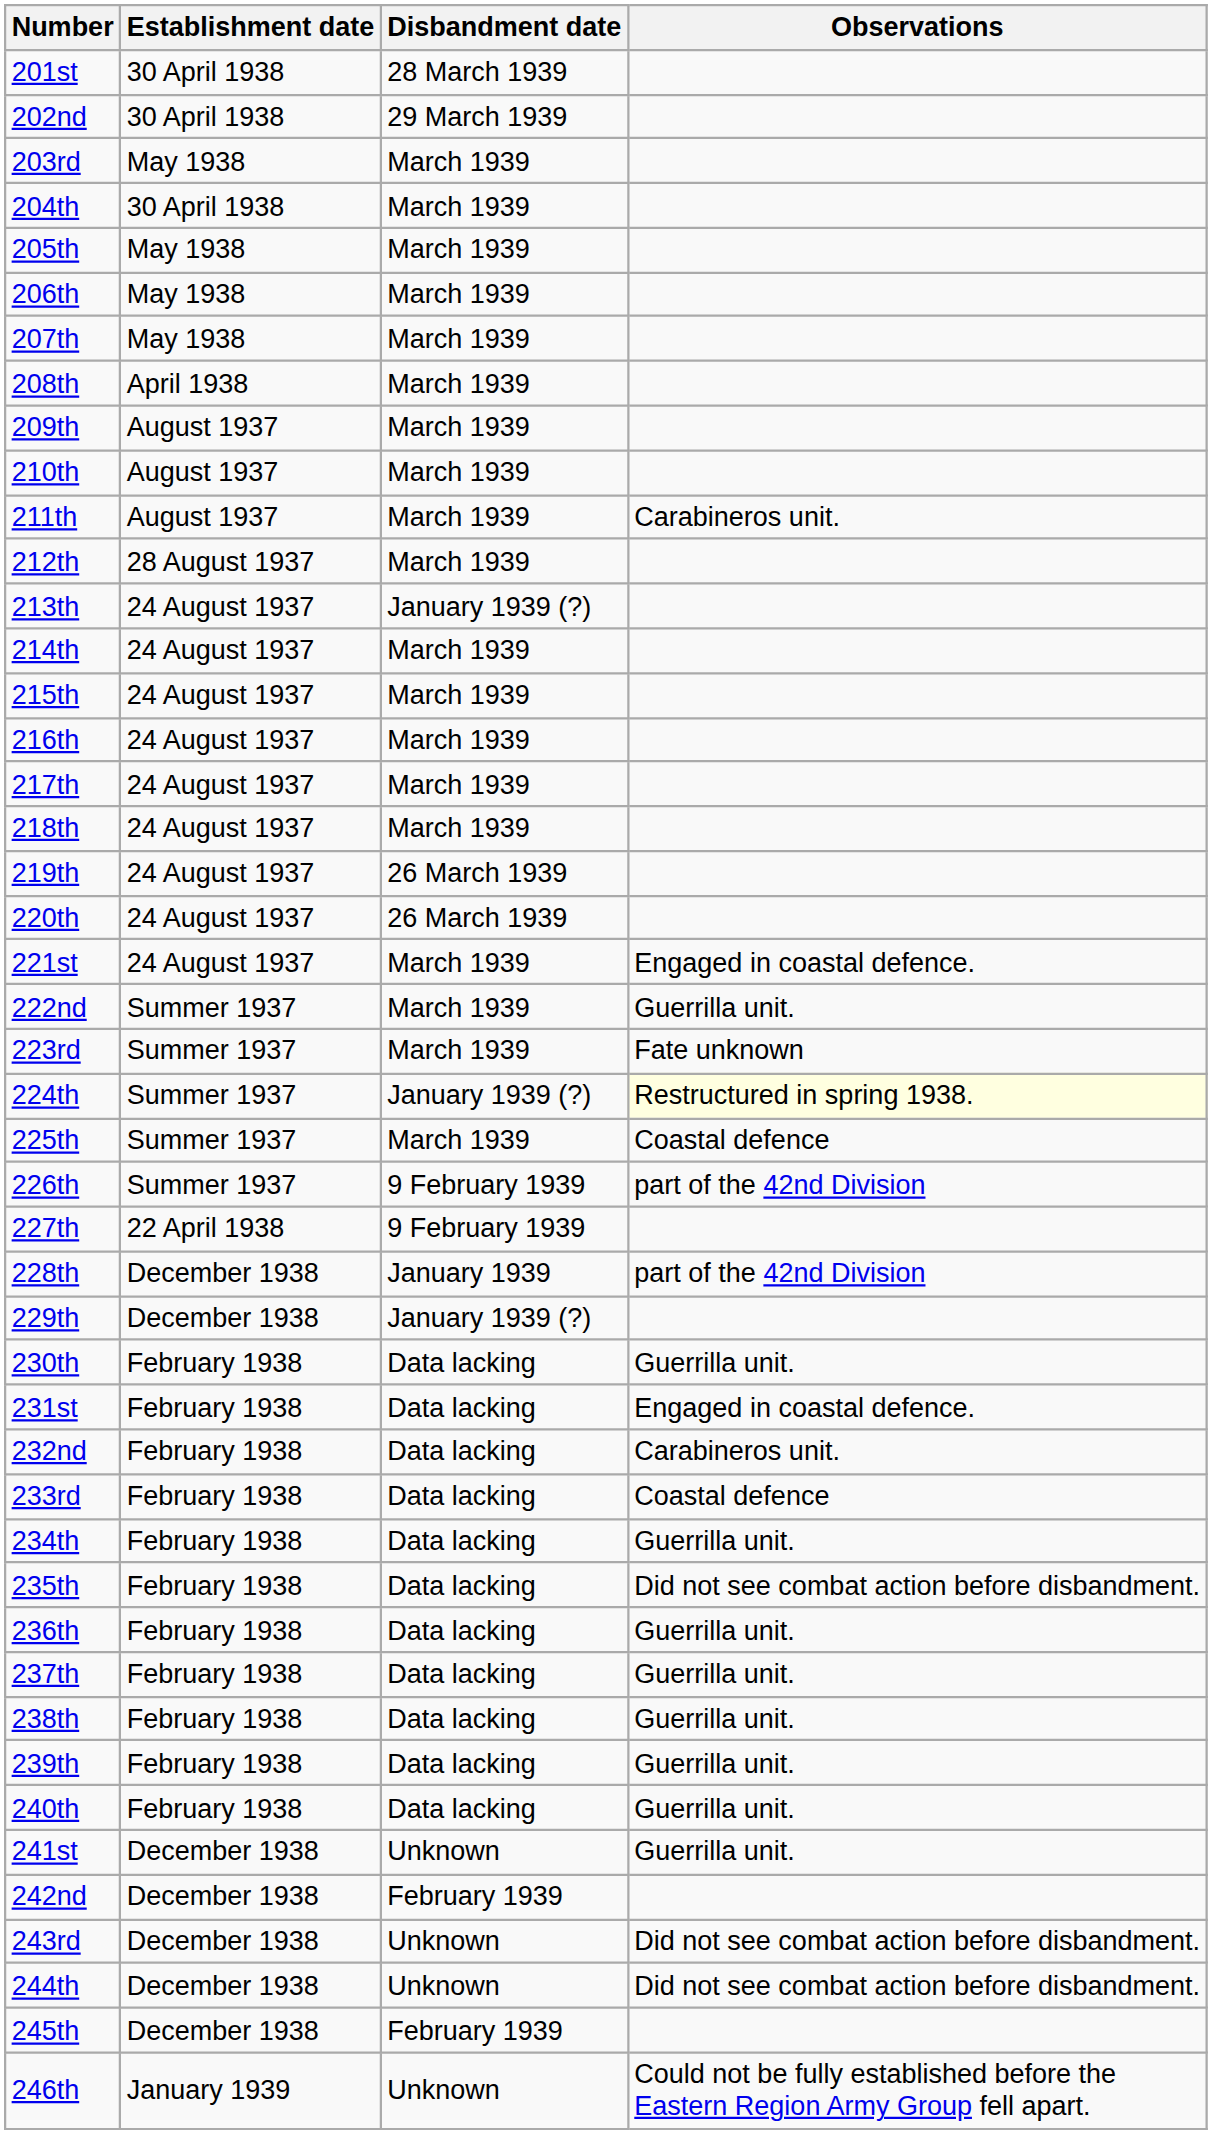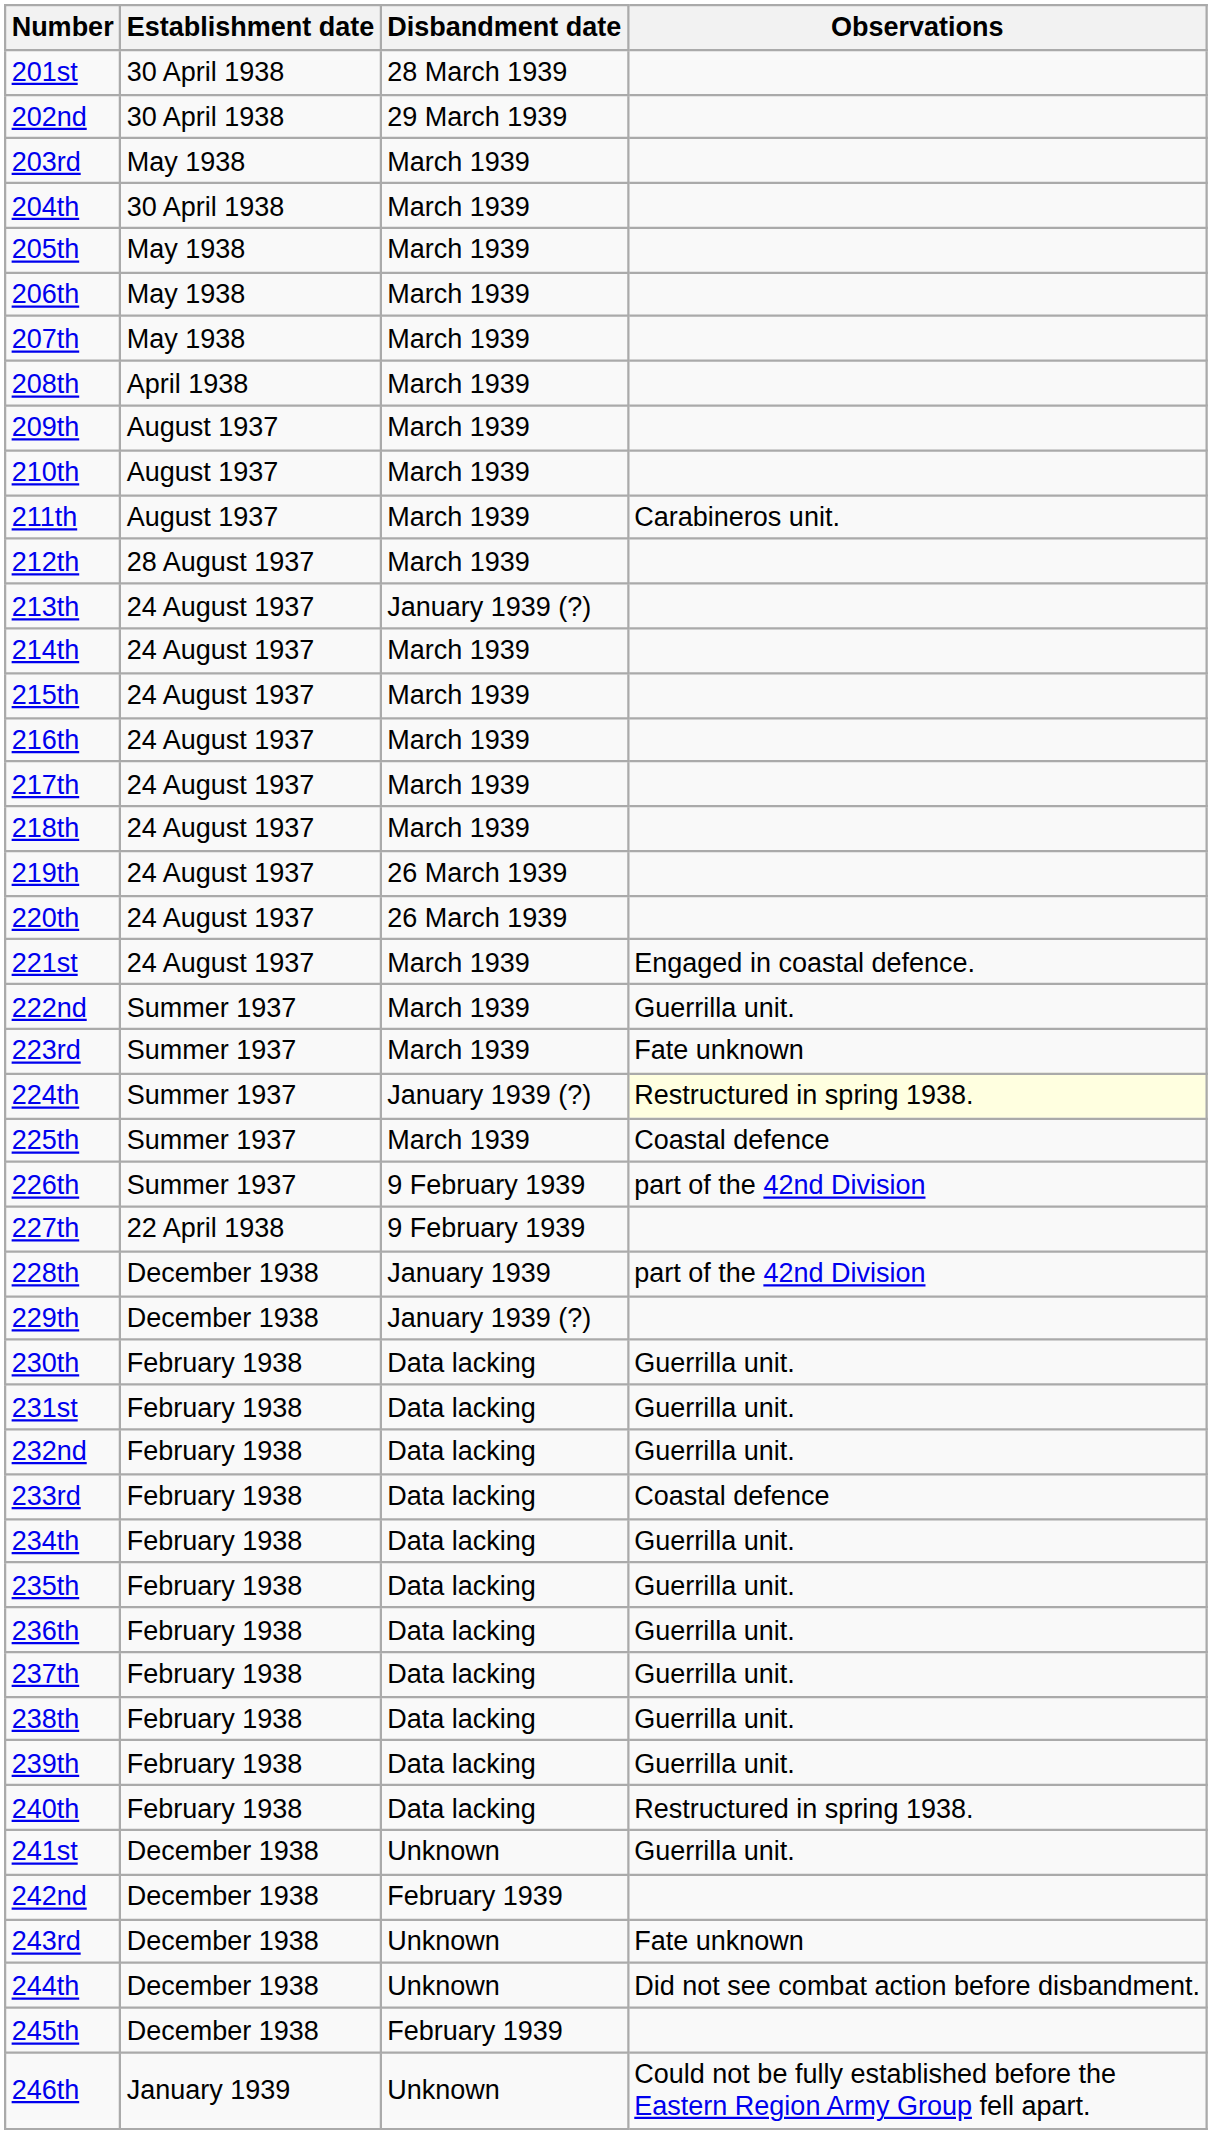 <table class=wikitable style="font-size: 9pt; text-align:left">
 <tr>
 <th>Number</th>
 <th>Establishment date</th>
 <th>Disbandment date</th>
 <th>Observations</th>
 </tr>
 <tr>
 <td><a href='#'>201st</a></td>
 <td>30 April 1938</td>
 <td>28 March 1939</td>
 <td></td>
 </tr>
 <tr>
 <td><a href='#'>202nd</a></td>
 <td>30 April 1938</td>
 <td>29 March 1939</td>
 <td></td>
 </tr>
 <tr>
 <td><a href='#'>203rd</a></td>
 <td>May 1938</td>
 <td>March 1939</td>
 <td></td>
 </tr>
 <tr>
 <td><a href='#'>204th</a></td>
 <td>30 April 1938</td>
 <td>March 1939</td>
 <td></td>
 </tr>
 <tr>
 <td><a href='#'>205th</a></td>
 <td>May 1938</td>
 <td>March 1939</td>
 <td></td>
 </tr>
 <tr>
 <td><a href='#'>206th</a></td>
 <td>May 1938</td>
 <td>March 1939</td>
 <td></td>
 </tr>
 <tr>
 <td><a href='#'>207th</a></td>
 <td>May 1938</td>
 <td>March 1939</td>
 <td></td>
 </tr>
 <tr>
 <td><a href='#'>208th</a></td>
 <td>April 1938</td>
 <td>March 1939</td>
 <td></td>
 </tr>
 <tr>
 <td><a href='#'>209th</a></td>
 <td>August 1937</td>
 <td>March 1939</td>
 <td></td>
 </tr>
 <tr>
 <td><a href='#'>210th</a></td>
 <td>August 1937</td>
 <td>March 1939</td>
 <td></td>
 </tr>
 <tr>
 <td><a href='#'>211th</a></td>
 <td>August 1937</td>
 <td>March 1939</td>
 <td>Carabineros unit.</td>
 </tr>
 <tr>
 <td><a href='#'>212th</a></td>
 <td>28 August 1937</td>
 <td>March 1939</td>
 <td></td>
 </tr>
 <tr>
 <td><a href='#'>213th</a></td>
 <td>24 August 1937</td>
 <td>January 1939 (?)</td>
 <td></td>
 </tr>
 <tr>
 <td><a href='#'>214th</a></td>
 <td>24 August 1937</td>
 <td>March 1939</td>
 <td></td>
 </tr>
 <tr>
 <td><a href='#'>215th</a></td>
 <td>24 August 1937</td>
 <td>March 1939</td>
 <td></td>
 </tr>
 <tr>
 <td><a href='#'>216th</a></td>
 <td>24 August 1937</td>
 <td>March 1939</td>
 <td></td>
 </tr>
 <tr>
 <td><a href='#'>217th</a></td>
 <td>24 August 1937</td>
 <td>March 1939</td>
 <td></td>
 </tr>
 <tr>
 <td><a href='#'>218th</a></td>
 <td>24 August 1937</td>
 <td>March 1939</td>
 <td></td>
 </tr>
 <tr>
 <td><a href='#'>219th</a></td>
 <td>24 August 1937</td>
 <td>26 March 1939</td>
 <td></td>
 </tr>
 <tr>
 <td><a href='#'>220th</a></td>
 <td>24 August 1937</td>
 <td>26 March 1939</td>
 <td></td>
 </tr>
 <tr>
 <td><a href='#'>221st</a></td>
 <td>24 August 1937</td>
 <td>March 1939</td>
 <td>Engaged in coastal defence.</td>
 </tr>
 <tr>
 <td><a href='#'>222nd</a></td>
 <td>Summer 1937</td>
 <td>March 1939</td>
 <td>Guerrilla unit.</td>
 </tr>
 <tr>
 <td><a href='#'>223rd</a></td>
 <td>Summer 1937</td>
 <td>March 1939</td>
 <td>Fate unknown</td>
 </tr>
 <tr>
 <td><a href='#'>224th</a></td>
 <td>Summer 1937</td>
 <td>January 1939 (?)</td>
 <td style="background: lightyellow;">Restructured in spring 1938.</td>
 </tr>
 <tr>
 <td><a href='#'>225th</a></td>
 <td>Summer 1937</td>
 <td>March 1939</td>
 <td>Coastal defence</td>
 </tr>
 <tr>
 <td><a href='#'>226th</a></td>
 <td>Summer 1937</td>
 <td>9 February 1939</td>
 <td>part of the <a href='#'>42nd Division</a></td>
 </tr>
 <tr>
 <td><a href='#'>227th</a></td>
 <td>22 April 1938</td>
 <td>9 February 1939</td>
 <td></td>
 </tr>
 <tr>
 <td><a href='#'>228th</a></td>
 <td>December 1938</td>
 <td>January 1939</td>
 <td>part of the <a href='#'>42nd Division</a></td>
 </tr>
 <tr>
 <td><a href='#'>229th</a></td>
 <td>December 1938</td>
 <td>January 1939 (?)</td>
 <td></td>
 </tr>
 <tr>
 <td><a href='#'>230th</a></td>
 <td>February 1938</td>
 <td>Data lacking</td>
 <td>Guerrilla unit.</td>
 </tr>
 <tr>
 <td><a href='#'>231st</a></td>
 <td>February 1938</td>
 <td>Data lacking</td>
-<td>Engaged in coastal defence.</td>
+<td>Guerrilla unit.</td>
 </tr>
 <tr>
 <td><a href='#'>232nd</a></td>
 <td>February 1938</td>
 <td>Data lacking</td>
-<td>Carabineros unit.</td>
+<td>Guerrilla unit.</td>
 </tr>
 <tr>
 <td><a href='#'>233rd</a></td>
 <td>February 1938</td>
 <td>Data lacking</td>
 <td>Coastal defence</td>
 </tr>
 <tr>
 <td><a href='#'>234th</a></td>
 <td>February 1938</td>
 <td>Data lacking</td>
 <td>Guerrilla unit.</td>
 </tr>
 <tr>
 <td><a href='#'>235th</a></td>
 <td>February 1938</td>
 <td>Data lacking</td>
-<td>Did not see combat action before disbandment.</td>
+<td>Guerrilla unit.</td>
 </tr>
 <tr>
 <td><a href='#'>236th</a></td>
 <td>February 1938</td>
 <td>Data lacking</td>
 <td>Guerrilla unit.</td>
 </tr>
 <tr>
 <td><a href='#'>237th</a></td>
 <td>February 1938</td>
 <td>Data lacking</td>
 <td>Guerrilla unit.</td>
 </tr>
 <tr>
 <td><a href='#'>238th</a></td>
 <td>February 1938</td>
 <td>Data lacking</td>
 <td>Guerrilla unit.</td>
 </tr>
 <tr>
 <td><a href='#'>239th</a></td>
 <td>February 1938</td>
 <td>Data lacking</td>
 <td>Guerrilla unit.</td>
 </tr>
 <tr>
 <td><a href='#'>240th</a></td>
 <td>February 1938</td>
 <td>Data lacking</td>
-<td>Guerrilla unit.</td>
+<td>Restructured in spring 1938.</td>
 </tr>
 <tr>
 <td><a href='#'>241st</a></td>
 <td>December 1938</td>
 <td>Unknown</td>
 <td>Guerrilla unit.</td>
 </tr>
 <tr>
 <td><a href='#'>242nd</a></td>
 <td>December 1938</td>
 <td>February 1939</td>
 <td></td>
 </tr>
 <tr>
 <td><a href='#'>243rd</a></td>
 <td>December 1938</td>
 <td>Unknown</td>
-<td>Did not see combat action before disbandment.</td>
+<td>Fate unknown</td>
 </tr>
 <tr>
 <td><a href='#'>244th</a></td>
 <td>December 1938</td>
 <td>Unknown</td>
 <td>Did not see combat action before disbandment.</td>
 </tr>
 <tr>
 <td><a href='#'>245th</a></td>
 <td>December 1938</td>
 <td>February 1939</td>
 <td></td>
 </tr>
 <tr>
 <td><a href='#'>246th</a></td>
 <td>January 1939</td>
 <td>Unknown</td>
 <td>Could not be fully established before the<br><a href='#'>Eastern Region Army Group</a> fell apart.</td>
 </tr>
 </table>
